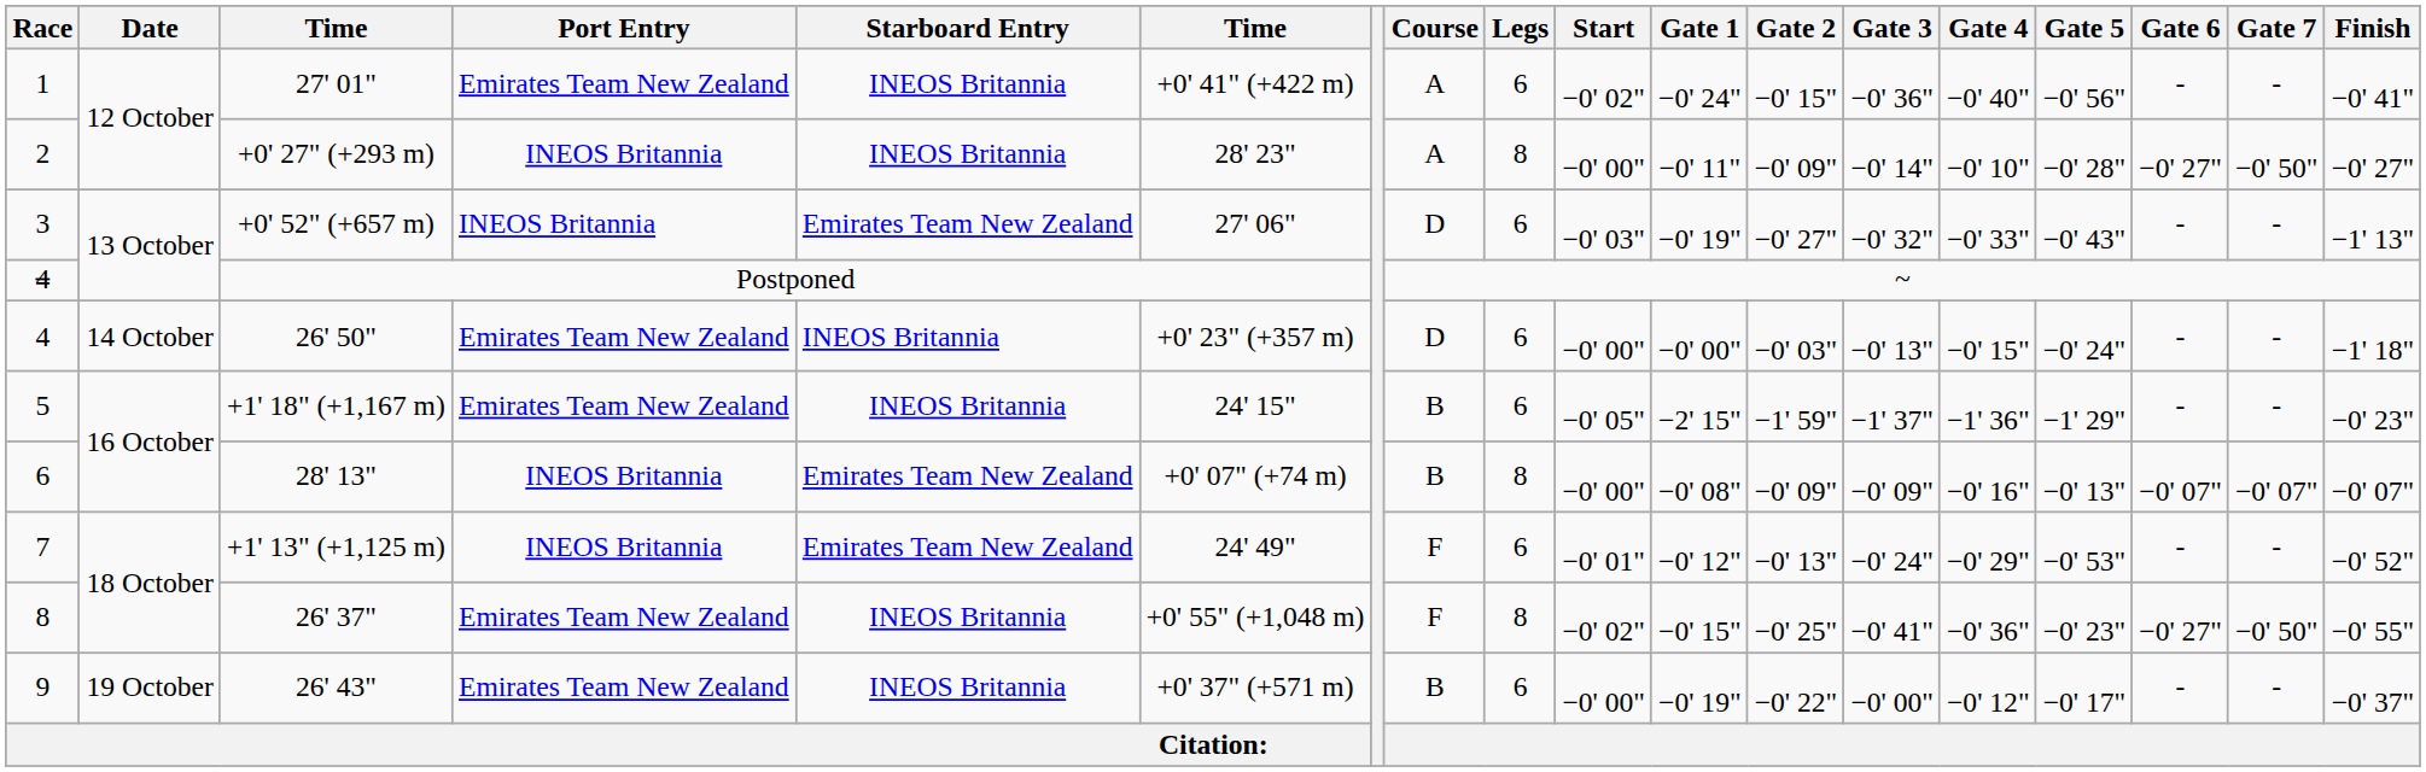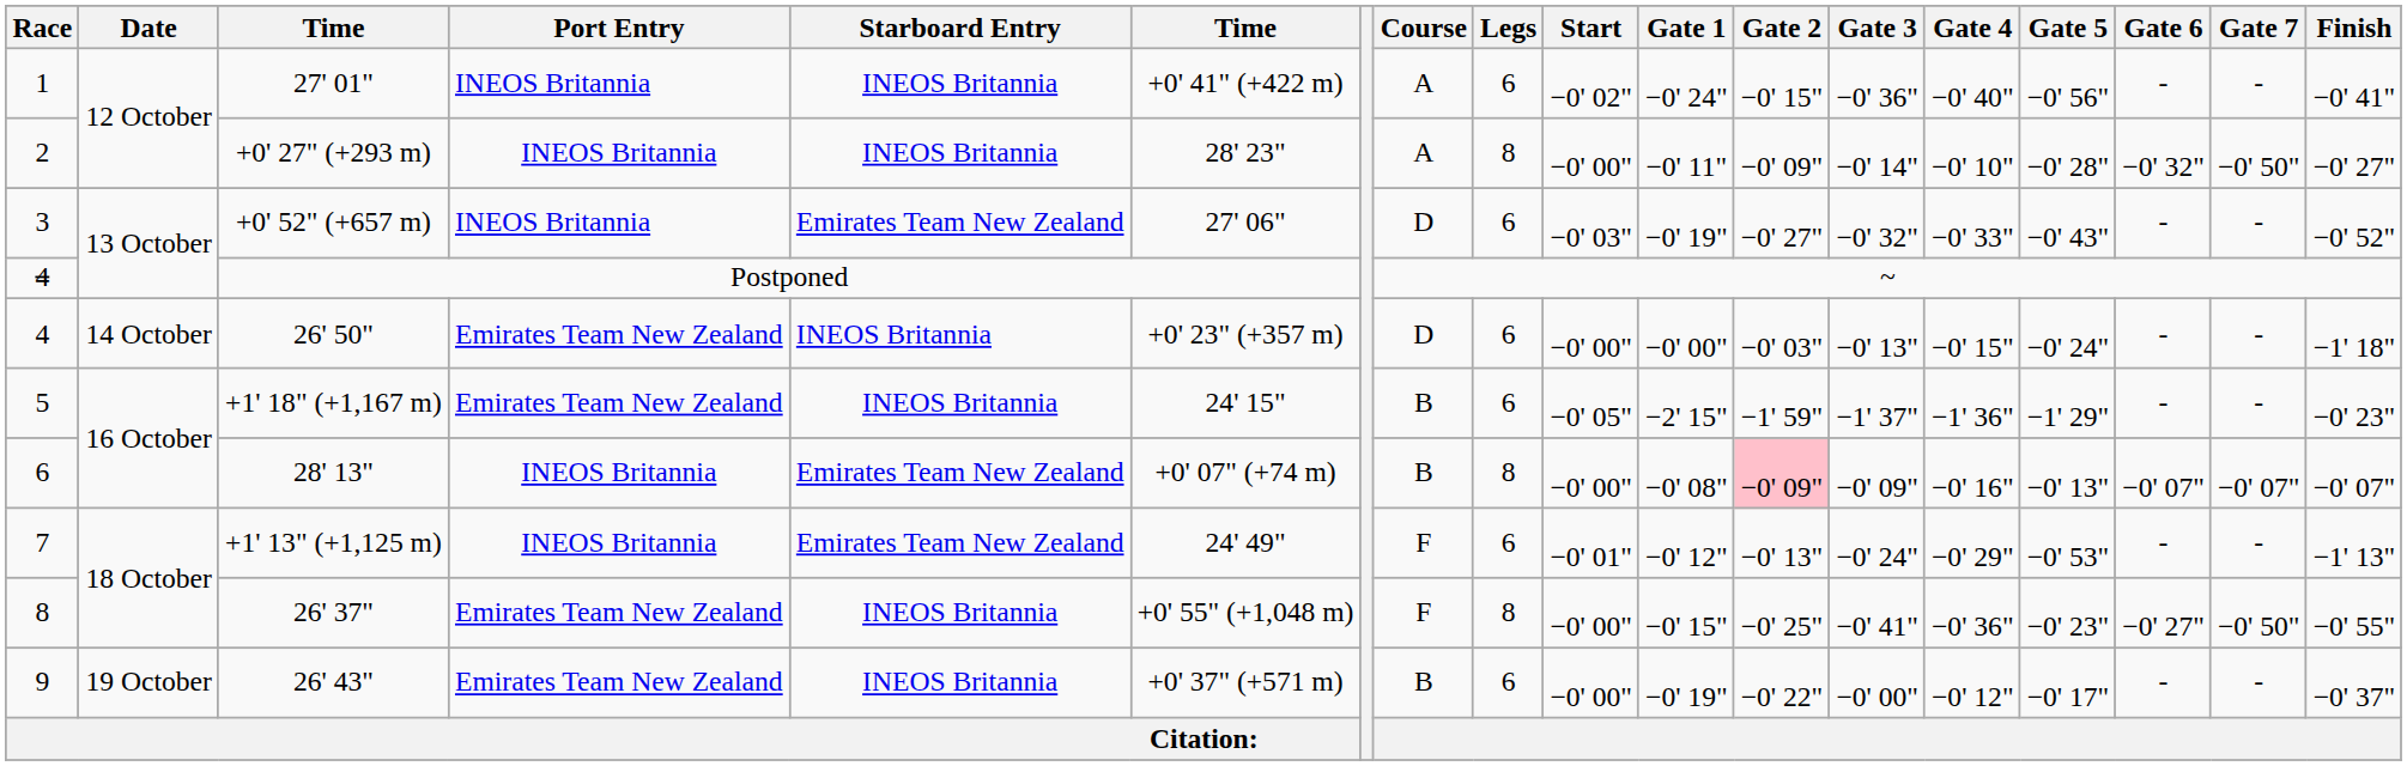 <table class="wikitable" style="font-size:10pt;line-height:1;text-align: center;">
 <tr>
 <th>Race</th>
 <th>Date</th>
 <th>Time</th>
 <th>Port Entry</th>
 <th>Starboard Entry</th>
 <th>Time</th>
 <th rowspan="17"></th>
 <th>Course</th>
 <th>Legs</th>
 <th>Start</th>
 <th>Gate 1</th>
 <th>Gate 2</th>
 <th>Gate 3</th>
 <th>Gate 4</th>
 <th>Gate 5</th>
 <th>Gate 6</th>
 <th>Gate 7</th>
 <th>Finish</th>
 </tr>
 <tr>
 <td>1</td>
 <td Rowspan="2">12 October<br></td>
 <td>27' 01"</td>
-<td><a href='#'>Emirates Team New Zealand</a></td>
+<td style="text-align: left;"><a href='#'>INEOS Britannia</a></td>
 <td><a href='#'>INEOS Britannia</a></td>
 <td>+0' 41" (+422 m)</td>
 <td>A</td>
 <td>6</td>
 <td> <br> −0' 02"</td>
 <td> <br> −0' 24"</td>
 <td> <br> −0' 15"</td>
 <td> <br> −0' 36"</td>
 <td> <br> −0' 40"</td>
 <td> <br> −0' 56"</td>
 <td>-</td>
 <td>-</td>
 <td> <br> −0' 41"</td>
 </tr>
 <tr>
 <td>2</td>
 <td>+0' 27" (+293 m)</td>
 <td><a href='#'>INEOS Britannia</a></td>
 <td><a href='#'>INEOS Britannia</a></td>
 <td>28' 23"</td>
 <td>A</td>
 <td>8</td>
 <td> <br> −0' 00"</td>
 <td> <br> −0' 11"</td>
 <td> <br> −0' 09"</td>
 <td> <br> −0' 14"</td>
 <td> <br> −0' 10"</td>
 <td> <br> −0' 28"</td>
-<td> <br> −0' 27"</td>
+<td> <br> −0' 32"</td>
 <td> <br> −0' 50"</td>
 <td> <br> −0' 27"</td>
 </tr>
 <tr>
 <td>3</td>
 <td Rowspan="2">13 October<br></td>
 <td>+0' 52" (+657 m)</td>
 <td style="text-align: left;"><a href='#'>INEOS Britannia</a></td>
 <td><a href='#'>Emirates Team New Zealand</a></td>
 <td>27' 06"</td>
 <td>D</td>
 <td>6</td>
 <td> <br> −0' 03"</td>
 <td> <br> −0' 19"</td>
 <td> <br> −0' 27"</td>
 <td> <br> −0' 32"</td>
 <td> <br> −0' 33"</td>
 <td> <br> −0' 43"</td>
 <td>-</td>
 <td>-</td>
-<td> <br> −1' 13"</td>
+<td> <br> −0' 52"</td>
 </tr>
 <tr>
 <td><s>4</s></td>
 <td colspan=4 align=center>Postponed</td>
 <td colspan=11 align=center>~</td>
 </tr>
 <tr>
 <td>4</td>
 <td>14 October<br></td>
 <td>26' 50"</td>
 <td><a href='#'>Emirates Team New Zealand</a></td>
 <td style="text-align: left;"><a href='#'>INEOS Britannia</a></td>
 <td>+0' 23" (+357 m)</td>
 <td>D</td>
 <td>6</td>
 <td> <br> −0' 00"</td>
 <td> <br> −0' 00"</td>
 <td> <br> −0' 03"</td>
 <td> <br> −0' 13"</td>
 <td> <br> −0' 15"</td>
 <td> <br> −0' 24"</td>
 <td>-</td>
 <td>-</td>
 <td> <br> −1' 18"</td>
 </tr>
 <tr>
 <td>5</td>
 <td Rowspan="2">16 October<br></td>
 <td>+1' 18" (+1,167 m)</td>
 <td><a href='#'>Emirates Team New Zealand</a></td>
 <td><a href='#'>INEOS Britannia</a></td>
 <td>24' 15"</td>
 <td> B</td>
 <td>6</td>
 <td> <br> −0' 05"</td>
 <td> <br> −2' 15"</td>
 <td> <br> −1' 59"</td>
 <td> <br> −1' 37"</td>
 <td> <br> −1' 36"</td>
 <td> <br> −1' 29"</td>
 <td>-</td>
 <td>-</td>
 <td> <br> −0' 23"</td>
 </tr>
 <tr>
 <td>6</td>
 <td>28' 13"</td>
 <td><a href='#'>INEOS Britannia</a></td>
 <td><a href='#'>Emirates Team New Zealand</a></td>
 <td>+0' 07" (+74 m)</td>
 <td> B</td>
 <td>8</td>
 <td> <br> −0' 00"</td>
 <td> <br> −0' 08"</td>
-<td> <br> −0' 09"</td>
+<td style="background: pink;"> <br> −0' 09"</td>
 <td> <br> −0' 09"</td>
 <td> <br> −0' 16"</td>
 <td> <br> −0' 13"</td>
 <td> <br> −0' 07"</td>
 <td> <br> −0' 07"</td>
 <td> <br> −0' 07"</td>
 </tr>
 <tr>
 <td>7</td>
 <td Rowspan="2">18 October<br></td>
 <td>+1' 13" (+1,125 m)</td>
 <td><a href='#'>INEOS Britannia</a></td>
 <td><a href='#'>Emirates Team New Zealand</a></td>
 <td>24' 49"</td>
 <td> F</td>
 <td>6</td>
 <td> <br> −0' 01"</td>
 <td> <br> −0' 12"</td>
 <td> <br> −0' 13"</td>
 <td> <br> −0' 24"</td>
 <td> <br> −0' 29"</td>
 <td> <br> −0' 53"</td>
 <td>-</td>
 <td>-</td>
-<td> <br> −0' 52"</td>
+<td> <br> −1' 13"</td>
 </tr>
 <tr>
 <td>8</td>
 <td>26' 37"</td>
 <td><a href='#'>Emirates Team New Zealand</a></td>
 <td><a href='#'>INEOS Britannia</a></td>
 <td>+0' 55" (+1,048 m)</td>
 <td> F</td>
 <td>8</td>
-<td> <br> −0' 02"</td>
+<td> <br> −0' 00"</td>
 <td> <br> −0' 15"</td>
 <td> <br> −0' 25"</td>
 <td> <br> −0' 41"</td>
 <td> <br> −0' 36"</td>
 <td> <br> −0' 23"</td>
 <td> <br> −0' 27"</td>
 <td> <br> −0' 50"</td>
 <td> <br> −0' 55"</td>
 </tr>
 <tr>
 <td>9</td>
 <td Rowspan="1">19 October</td>
 <td>26' 43"</td>
 <td><a href='#'>Emirates Team New Zealand</a></td>
 <td><a href='#'>INEOS Britannia</a></td>
 <td>+0' 37" (+571 m)</td>
 <td> B</td>
 <td>6</td>
 <td> <br> −0' 00"</td>
 <td> <br> −0' 19"</td>
 <td> <br> −0' 22"</td>
 <td> <br> −0' 00"</td>
 <td> <br> −0' 12"</td>
 <td> <br> −0' 17"</td>
 <td>-</td>
 <td>-</td>
 <td> <br> −0' 37"</td>
 </tr>
 <tr>
 <th colspan="18" align="center">Citation:</th>
 </tr>
 </table>
